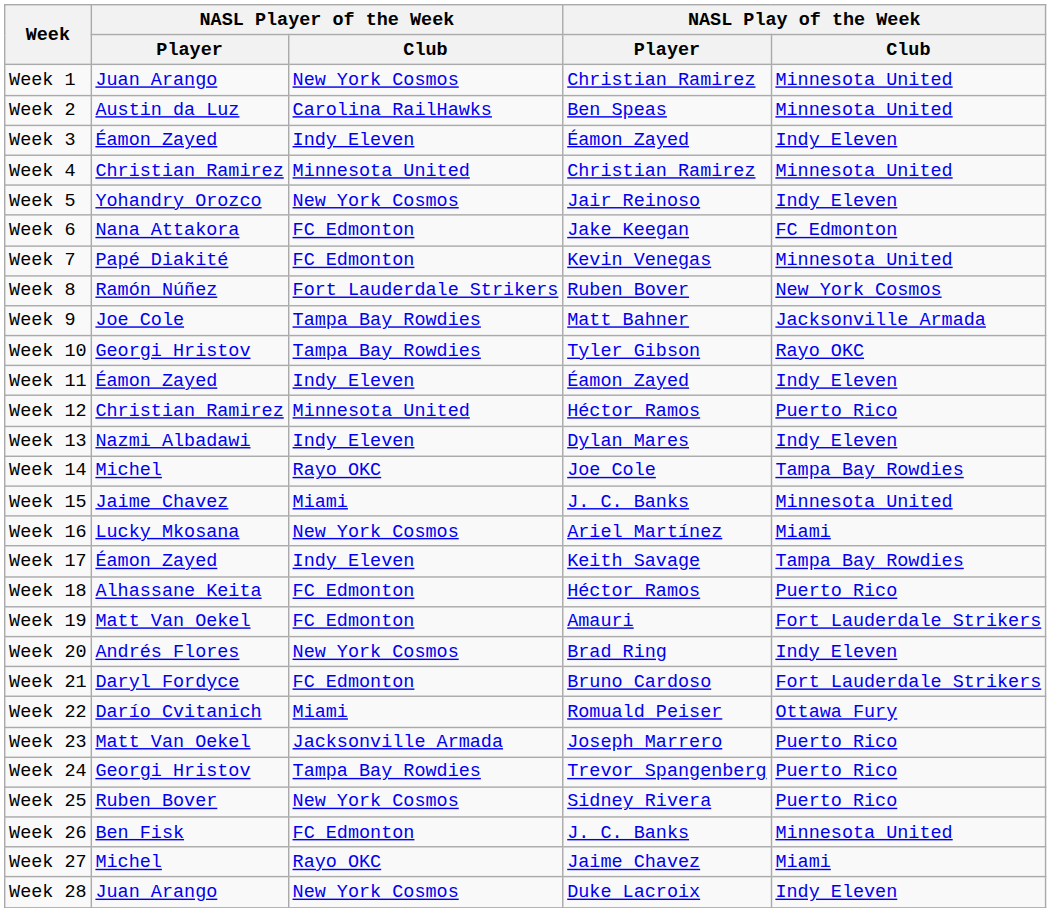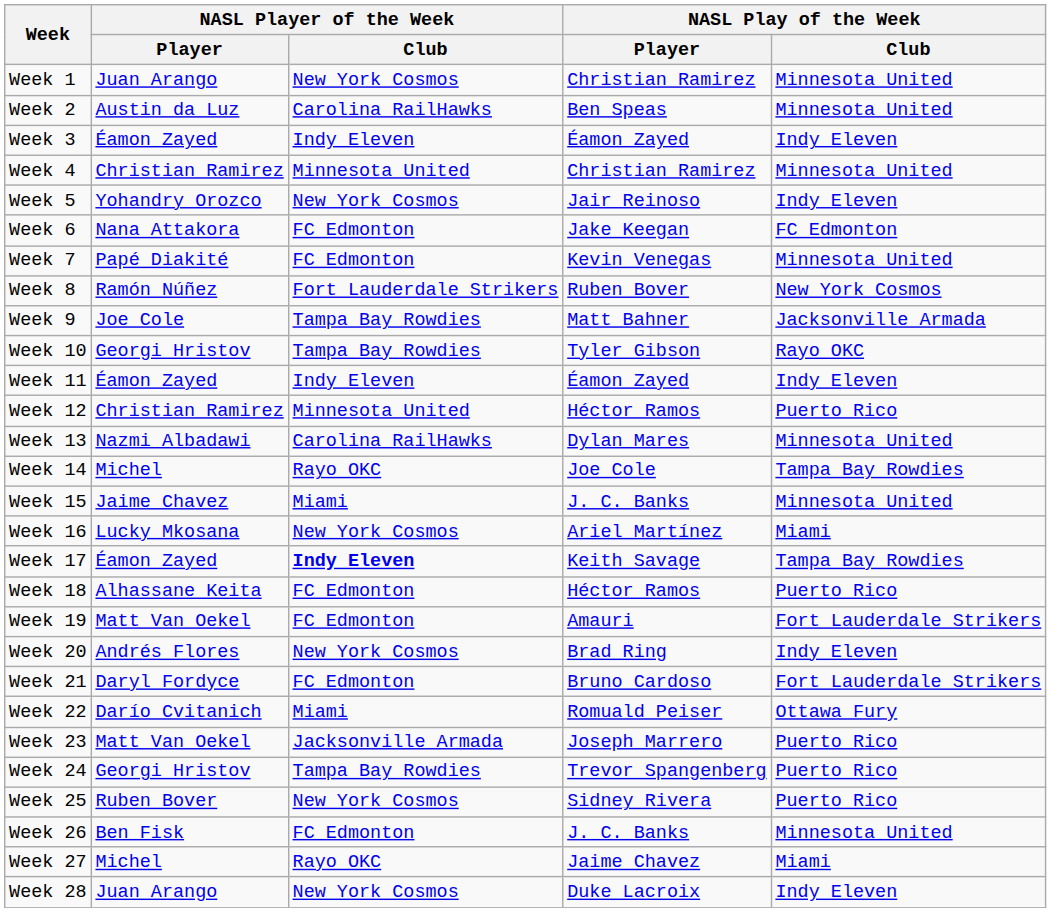 <table class="wikitable">
 <tr>
 <th rowspan="2">Week</th>
 <th colspan="2">NASL Player of the Week</th>
 <th colspan="2">NASL Play of the Week</th>
 </tr>
 <tr>
 <th>Player</th>
 <th>Club</th>
 <th>Player</th>
 <th>Club</th>
 </tr>
 <tr>
 <td>Week 1</td>
 <td> <a href='#'>Juan Arango</a></td>
 <td><a href='#'>New York Cosmos</a></td>
 <td> <a href='#'>Christian Ramirez</a></td>
 <td><a href='#'>Minnesota United</a></td>
 </tr>
 <tr>
 <td>Week 2</td>
 <td> <a href='#'>Austin da Luz</a></td>
 <td><a href='#'>Carolina RailHawks</a></td>
 <td> <a href='#'>Ben Speas</a></td>
 <td><a href='#'>Minnesota United</a></td>
 </tr>
 <tr>
 <td>Week 3</td>
 <td> <a href='#'>Éamon Zayed</a></td>
 <td><a href='#'>Indy Eleven</a></td>
 <td> <a href='#'>Éamon Zayed</a></td>
 <td><a href='#'>Indy Eleven</a></td>
 </tr>
 <tr>
 <td>Week 4</td>
 <td> <a href='#'>Christian Ramirez</a></td>
 <td><a href='#'>Minnesota United</a></td>
 <td> <a href='#'>Christian Ramirez</a></td>
 <td><a href='#'>Minnesota United</a></td>
 </tr>
 <tr>
 <td>Week 5</td>
 <td> <a href='#'>Yohandry Orozco</a></td>
 <td><a href='#'>New York Cosmos</a></td>
 <td> <a href='#'>Jair Reinoso</a></td>
 <td><a href='#'>Indy Eleven</a></td>
 </tr>
 <tr>
 <td>Week 6</td>
 <td> <a href='#'>Nana Attakora</a></td>
 <td><a href='#'>FC Edmonton</a></td>
 <td> <a href='#'>Jake Keegan</a></td>
 <td><a href='#'>FC Edmonton</a></td>
 </tr>
 <tr>
 <td>Week 7</td>
 <td> <a href='#'>Papé Diakité</a></td>
 <td><a href='#'>FC Edmonton</a></td>
 <td> <a href='#'>Kevin Venegas</a></td>
 <td><a href='#'>Minnesota United</a></td>
 </tr>
 <tr>
 <td>Week 8</td>
 <td> <a href='#'>Ramón Núñez</a></td>
 <td><a href='#'>Fort Lauderdale Strikers</a></td>
 <td> <a href='#'>Ruben Bover</a></td>
 <td><a href='#'>New York Cosmos</a></td>
 </tr>
 <tr>
 <td>Week 9</td>
 <td> <a href='#'>Joe Cole</a></td>
 <td><a href='#'>Tampa Bay Rowdies</a></td>
 <td> <a href='#'>Matt Bahner</a></td>
 <td><a href='#'>Jacksonville Armada</a></td>
 </tr>
 <tr>
 <td>Week 10</td>
 <td> <a href='#'>Georgi Hristov</a></td>
 <td><a href='#'>Tampa Bay Rowdies</a></td>
 <td> <a href='#'>Tyler Gibson</a></td>
 <td><a href='#'>Rayo OKC</a></td>
 </tr>
 <tr>
 <td>Week 11</td>
 <td> <a href='#'>Éamon Zayed</a></td>
 <td><a href='#'>Indy Eleven</a></td>
 <td> <a href='#'>Éamon Zayed</a></td>
 <td><a href='#'>Indy Eleven</a></td>
 </tr>
 <tr>
 <td>Week 12</td>
 <td> <a href='#'>Christian Ramirez</a></td>
 <td><a href='#'>Minnesota United</a></td>
 <td> <a href='#'>Héctor Ramos</a></td>
 <td><a href='#'>Puerto Rico</a></td>
 </tr>
 <tr>
 <td>Week 13</td>
 <td> <a href='#'>Nazmi Albadawi</a></td>
-<td><a href='#'>Indy Eleven</a></td>
+<td><a href='#'>Carolina RailHawks</a></td>
 <td> <a href='#'>Dylan Mares</a></td>
-<td><a href='#'>Indy Eleven</a></td>
+<td><a href='#'>Minnesota United</a></td>
 </tr>
 <tr>
 <td>Week 14</td>
 <td> <a href='#'>Michel</a></td>
 <td><a href='#'>Rayo OKC</a></td>
 <td> <a href='#'>Joe Cole</a></td>
 <td><a href='#'>Tampa Bay Rowdies</a></td>
 </tr>
 <tr>
 <td>Week 15</td>
 <td> <a href='#'>Jaime Chavez</a></td>
 <td><a href='#'>Miami</a></td>
 <td> <a href='#'>J. C. Banks</a></td>
 <td><a href='#'>Minnesota United</a></td>
 </tr>
 <tr>
 <td>Week 16</td>
 <td> <a href='#'>Lucky Mkosana</a></td>
 <td><a href='#'>New York Cosmos</a></td>
 <td> <a href='#'>Ariel Martínez</a></td>
 <td><a href='#'>Miami</a></td>
 </tr>
 <tr>
 <td>Week 17</td>
 <td> <a href='#'>Éamon Zayed</a></td>
-<td><a href='#'>Indy Eleven</a></td>
+<td><strong><a href='#'>Indy Eleven</a></strong></td>
 <td> <a href='#'>Keith Savage</a></td>
 <td><a href='#'>Tampa Bay Rowdies</a></td>
 </tr>
 <tr>
 <td>Week 18</td>
 <td> <a href='#'>Alhassane Keita</a></td>
 <td><a href='#'>FC Edmonton</a></td>
 <td> <a href='#'>Héctor Ramos</a></td>
 <td><a href='#'>Puerto Rico</a></td>
 </tr>
 <tr>
 <td>Week 19</td>
 <td> <a href='#'>Matt Van Oekel</a></td>
 <td><a href='#'>FC Edmonton</a></td>
 <td> <a href='#'>Amauri</a></td>
 <td><a href='#'>Fort Lauderdale Strikers</a></td>
 </tr>
 <tr>
 <td>Week 20</td>
 <td> <a href='#'>Andrés Flores</a></td>
 <td><a href='#'>New York Cosmos</a></td>
 <td> <a href='#'>Brad Ring</a></td>
 <td><a href='#'>Indy Eleven</a></td>
 </tr>
 <tr>
 <td>Week 21</td>
 <td> <a href='#'>Daryl Fordyce</a></td>
 <td><a href='#'>FC Edmonton</a></td>
 <td> <a href='#'>Bruno Cardoso</a></td>
 <td><a href='#'>Fort Lauderdale Strikers</a></td>
 </tr>
 <tr>
 <td>Week 22</td>
 <td> <a href='#'>Darío Cvitanich</a></td>
 <td><a href='#'>Miami</a></td>
 <td> <a href='#'>Romuald Peiser</a></td>
 <td><a href='#'>Ottawa Fury</a></td>
 </tr>
 <tr>
 <td>Week 23</td>
 <td> <a href='#'>Matt Van Oekel</a></td>
 <td><a href='#'>Jacksonville Armada</a></td>
 <td> <a href='#'>Joseph Marrero</a></td>
 <td><a href='#'>Puerto Rico</a></td>
 </tr>
 <tr>
 <td>Week 24</td>
 <td> <a href='#'>Georgi Hristov</a></td>
 <td><a href='#'>Tampa Bay Rowdies</a></td>
 <td> <a href='#'>Trevor Spangenberg</a></td>
 <td><a href='#'>Puerto Rico</a></td>
 </tr>
 <tr>
 <td>Week 25</td>
 <td> <a href='#'>Ruben Bover</a></td>
 <td><a href='#'>New York Cosmos</a></td>
 <td> <a href='#'>Sidney Rivera</a></td>
 <td><a href='#'>Puerto Rico</a></td>
 </tr>
 <tr>
 <td>Week 26</td>
 <td> <a href='#'>Ben Fisk</a></td>
 <td><a href='#'>FC Edmonton</a></td>
 <td> <a href='#'>J. C. Banks</a></td>
 <td><a href='#'>Minnesota United</a></td>
 </tr>
 <tr>
 <td>Week 27</td>
 <td> <a href='#'>Michel</a></td>
 <td><a href='#'>Rayo OKC</a></td>
 <td> <a href='#'>Jaime Chavez</a></td>
 <td><a href='#'>Miami</a></td>
 </tr>
 <tr>
 <td>Week 28</td>
 <td> <a href='#'>Juan Arango</a></td>
 <td><a href='#'>New York Cosmos</a></td>
 <td> <a href='#'>Duke Lacroix</a></td>
 <td><a href='#'>Indy Eleven</a></td>
 </tr>
 </table>
